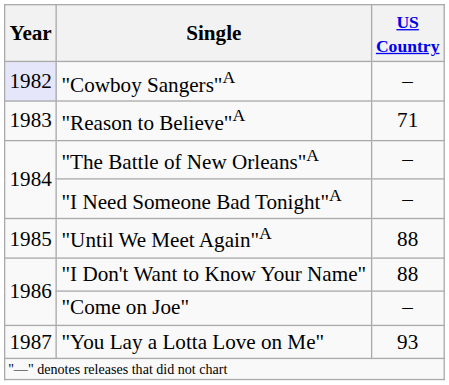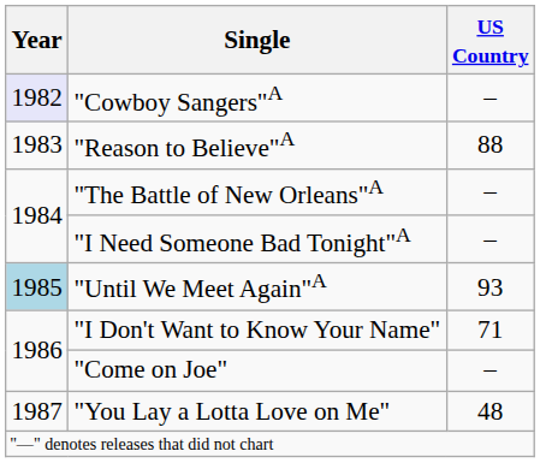 <table class="wikitable">
 <tr>
 <th>Year</th>
 <th>Single</th>
 <th width="45"><small><a href='#'>US Country</a></small></th>
 </tr>
 <tr>
 <td style="background: lavender;">1982</td>
 <td>"Cowboy Sangers"<sup>A</sup></td>
 <td align="center">–</td>
 </tr>
 <tr>
 <td>1983</td>
 <td>"Reason to Believe"<sup>A</sup></td>
-<td align="center">71</td>
+<td align="center">88</td>
 </tr>
 <tr>
 <td rowspan="2">1984</td>
 <td>"The Battle of New Orleans"<sup>A</sup></td>
 <td align="center">–</td>
 </tr>
 <tr>
 <td>"I Need Someone Bad Tonight"<sup>A</sup></td>
 <td align="center">–</td>
 </tr>
 <tr>
-<td>1985</td>
+<td style="background: lightblue;">1985</td>
 <td>"Until We Meet Again"<sup>A</sup></td>
-<td align="center">88</td>
+<td align="center">93</td>
 </tr>
 <tr>
 <td rowspan="2">1986</td>
 <td>"I Don't Want to Know Your Name"</td>
-<td align="center">88</td>
+<td align="center">71</td>
 </tr>
 <tr>
 <td>"Come on Joe"</td>
 <td align="center">–</td>
 </tr>
 <tr>
 <td>1987</td>
 <td>"You Lay a Lotta Love on Me"</td>
-<td align="center">93</td>
+<td align="center">48</td>
 </tr>
 <tr>
 <td colspan="5" style="font-size:8pt">"—" denotes releases that did not chart</td>
 </tr>
 </table>
